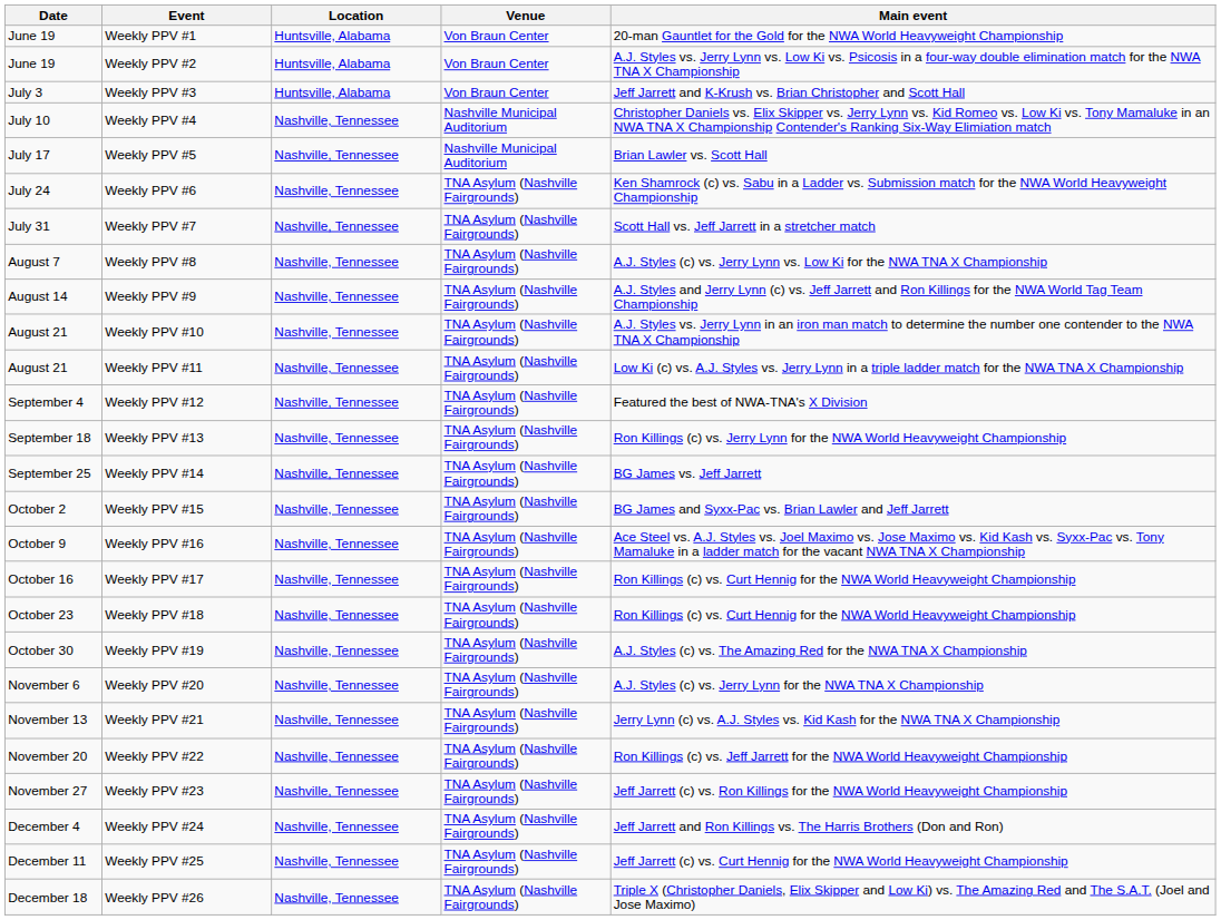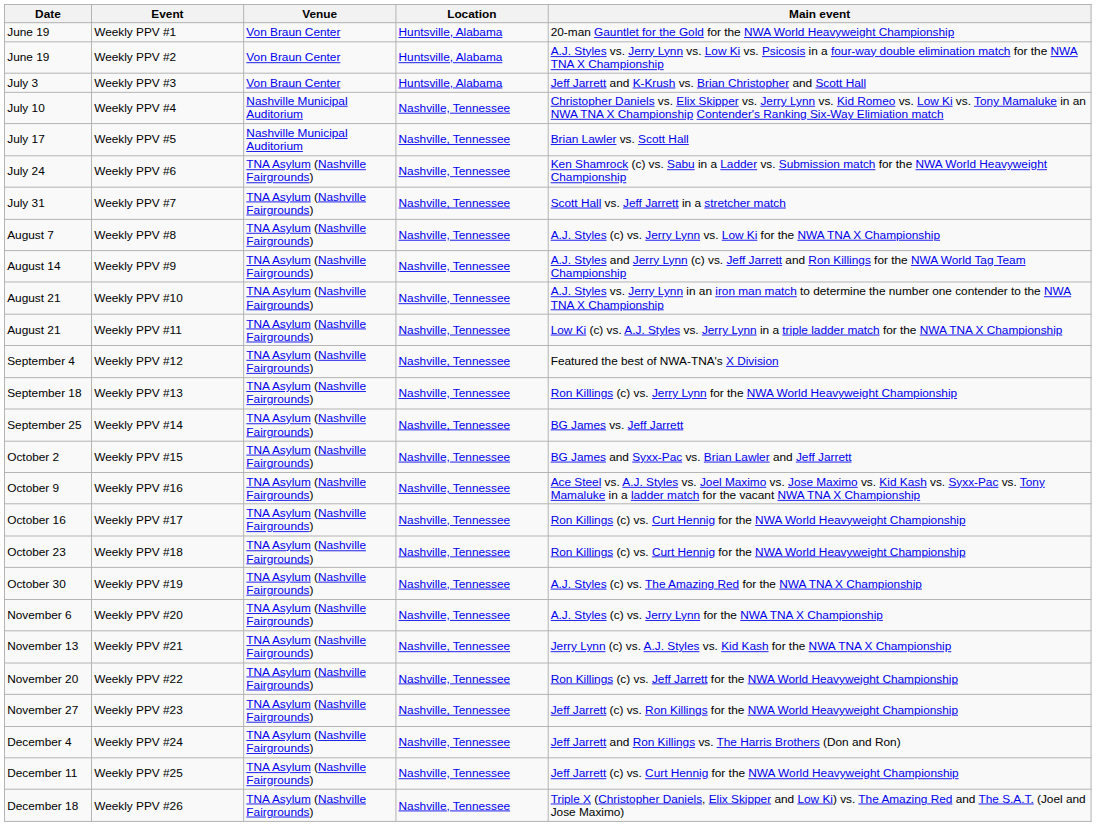 <table class="sortable wikitable succession-box" style="font-size:85%;">
 <tr>
 <th width=8%>Date</th>
 <th width=14%>Event</th>
+<th width=14%>Venue</th>
 <th width=14%>Location</th>
-<th width=14%>Venue</th>
 <th width=50%>Main event</th>
 </tr>
 <tr>
 <td>June 19</td>
 <td>Weekly PPV #1</td>
+<td><a href='#'>Von Braun Center</a></td>
 <td><a href='#'>Huntsville, Alabama</a></td>
-<td><a href='#'>Von Braun Center</a></td>
 <td>20-man <a href='#'>Gauntlet for the Gold</a> for the <a href='#'>NWA World Heavyweight Championship</a></td>
 </tr>
 <tr>
 <td>June 19<br></td>
 <td>Weekly PPV #2</td>
+<td><a href='#'>Von Braun Center</a></td>
 <td><a href='#'>Huntsville, Alabama</a></td>
-<td><a href='#'>Von Braun Center</a></td>
 <td><a href='#'>A.J. Styles</a> vs. <a href='#'>Jerry Lynn</a> vs. <a href='#'>Low Ki</a> vs. <a href='#'>Psicosis</a> in a <a href='#'>four-way double elimination match</a> for the <a href='#'>NWA TNA X Championship</a></td>
 </tr>
 <tr>
 <td>July 3</td>
 <td>Weekly PPV #3</td>
+<td><a href='#'>Von Braun Center</a></td>
 <td><a href='#'>Huntsville, Alabama</a></td>
-<td><a href='#'>Von Braun Center</a></td>
 <td><a href='#'>Jeff Jarrett</a> and <a href='#'>K-Krush</a> vs. <a href='#'>Brian Christopher</a> and <a href='#'>Scott Hall</a></td>
 </tr>
 <tr>
 <td>July 10</td>
 <td>Weekly PPV #4</td>
+<td><a href='#'>Nashville Municipal Auditorium</a></td>
 <td><a href='#'>Nashville, Tennessee</a></td>
-<td><a href='#'>Nashville Municipal Auditorium</a></td>
 <td><a href='#'>Christopher Daniels</a> vs. <a href='#'>Elix Skipper</a> vs. <a href='#'>Jerry Lynn</a> vs. <a href='#'>Kid Romeo</a> vs. <a href='#'>Low Ki</a> vs. <a href='#'>Tony Mamaluke</a> in an <a href='#'>NWA TNA X Championship</a> <a href='#'>Contender's Ranking Six-Way Elimiation match</a></td>
 </tr>
 <tr>
 <td>July 17</td>
 <td>Weekly PPV #5</td>
+<td><a href='#'>Nashville Municipal Auditorium</a></td>
 <td><a href='#'>Nashville, Tennessee</a></td>
-<td><a href='#'>Nashville Municipal Auditorium</a></td>
 <td><a href='#'>Brian Lawler</a> vs. <a href='#'>Scott Hall</a></td>
 </tr>
 <tr>
 <td>July 24</td>
 <td>Weekly PPV #6</td>
+<td><a href='#'>TNA Asylum</a> (<a href='#'>Nashville Fairgrounds</a>)</td>
 <td><a href='#'>Nashville, Tennessee</a></td>
-<td><a href='#'>TNA Asylum</a> (<a href='#'>Nashville Fairgrounds</a>)</td>
 <td><a href='#'>Ken Shamrock</a> (c) vs. <a href='#'>Sabu</a> in a <a href='#'>Ladder</a> vs. <a href='#'>Submission match</a> for the <a href='#'>NWA World Heavyweight Championship</a></td>
 </tr>
 <tr>
 <td>July 31</td>
 <td>Weekly PPV #7</td>
+<td><a href='#'>TNA Asylum</a> (<a href='#'>Nashville Fairgrounds</a>)</td>
 <td><a href='#'>Nashville, Tennessee</a></td>
-<td><a href='#'>TNA Asylum</a> (<a href='#'>Nashville Fairgrounds</a>)</td>
 <td><a href='#'>Scott Hall</a> vs. <a href='#'>Jeff Jarrett</a> in a <a href='#'>stretcher match</a></td>
 </tr>
 <tr>
 <td>August 7</td>
 <td>Weekly PPV #8</td>
+<td><a href='#'>TNA Asylum</a> (<a href='#'>Nashville Fairgrounds</a>)</td>
 <td><a href='#'>Nashville, Tennessee</a></td>
-<td><a href='#'>TNA Asylum</a> (<a href='#'>Nashville Fairgrounds</a>)</td>
 <td><a href='#'>A.J. Styles</a> (c) vs. <a href='#'>Jerry Lynn</a> vs. <a href='#'>Low Ki</a> for the <a href='#'>NWA TNA X Championship</a></td>
 </tr>
 <tr>
 <td>August 14</td>
 <td>Weekly PPV #9</td>
+<td><a href='#'>TNA Asylum</a> (<a href='#'>Nashville Fairgrounds</a>)</td>
 <td><a href='#'>Nashville, Tennessee</a></td>
-<td><a href='#'>TNA Asylum</a> (<a href='#'>Nashville Fairgrounds</a>)</td>
 <td><a href='#'>A.J. Styles</a> and <a href='#'>Jerry Lynn</a> (c) vs. <a href='#'>Jeff Jarrett</a> and <a href='#'>Ron Killings</a> for the <a href='#'>NWA World Tag Team Championship</a></td>
 </tr>
 <tr>
 <td>August 21</td>
 <td>Weekly PPV #10</td>
+<td><a href='#'>TNA Asylum</a> (<a href='#'>Nashville Fairgrounds</a>)</td>
 <td><a href='#'>Nashville, Tennessee</a></td>
-<td><a href='#'>TNA Asylum</a> (<a href='#'>Nashville Fairgrounds</a>)</td>
 <td><a href='#'>A.J. Styles</a> vs. <a href='#'>Jerry Lynn</a> in an <a href='#'>iron man match</a> to determine the number one contender to the <a href='#'>NWA TNA X Championship</a></td>
 </tr>
 <tr>
 <td>August 21<br></td>
 <td>Weekly PPV #11</td>
+<td><a href='#'>TNA Asylum</a> (<a href='#'>Nashville Fairgrounds</a>)</td>
 <td><a href='#'>Nashville, Tennessee</a></td>
-<td><a href='#'>TNA Asylum</a> (<a href='#'>Nashville Fairgrounds</a>)</td>
 <td><a href='#'>Low Ki</a> (c) vs. <a href='#'>A.J. Styles</a> vs. <a href='#'>Jerry Lynn</a> in a <a href='#'>triple ladder match</a> for the <a href='#'>NWA TNA X Championship</a></td>
 </tr>
 <tr>
 <td>September 4</td>
 <td>Weekly PPV #12</td>
+<td><a href='#'>TNA Asylum</a> (<a href='#'>Nashville Fairgrounds</a>)</td>
 <td><a href='#'>Nashville, Tennessee</a></td>
-<td><a href='#'>TNA Asylum</a> (<a href='#'>Nashville Fairgrounds</a>)</td>
 <td>Featured the best of NWA-TNA's <a href='#'>X Division</a></td>
 </tr>
 <tr>
 <td>September 18</td>
 <td>Weekly PPV #13</td>
+<td><a href='#'>TNA Asylum</a> (<a href='#'>Nashville Fairgrounds</a>)</td>
 <td><a href='#'>Nashville, Tennessee</a></td>
-<td><a href='#'>TNA Asylum</a> (<a href='#'>Nashville Fairgrounds</a>)</td>
 <td><a href='#'>Ron Killings</a> (c) vs. <a href='#'>Jerry Lynn</a> for the <a href='#'>NWA World Heavyweight Championship</a></td>
 </tr>
 <tr>
 <td>September 25</td>
 <td>Weekly PPV #14</td>
+<td><a href='#'>TNA Asylum</a> (<a href='#'>Nashville Fairgrounds</a>)</td>
 <td><a href='#'>Nashville, Tennessee</a></td>
-<td><a href='#'>TNA Asylum</a> (<a href='#'>Nashville Fairgrounds</a>)</td>
 <td><a href='#'>BG James</a> vs. <a href='#'>Jeff Jarrett</a></td>
 </tr>
 <tr>
 <td>October 2</td>
 <td>Weekly PPV #15</td>
+<td><a href='#'>TNA Asylum</a> (<a href='#'>Nashville Fairgrounds</a>)</td>
 <td><a href='#'>Nashville, Tennessee</a></td>
-<td><a href='#'>TNA Asylum</a> (<a href='#'>Nashville Fairgrounds</a>)</td>
 <td><a href='#'>BG James</a> and <a href='#'>Syxx-Pac</a> vs. <a href='#'>Brian Lawler</a> and <a href='#'>Jeff Jarrett</a></td>
 </tr>
 <tr>
 <td>October 9</td>
 <td>Weekly PPV #16</td>
+<td><a href='#'>TNA Asylum</a> (<a href='#'>Nashville Fairgrounds</a>)</td>
 <td><a href='#'>Nashville, Tennessee</a></td>
-<td><a href='#'>TNA Asylum</a> (<a href='#'>Nashville Fairgrounds</a>)</td>
 <td><a href='#'>Ace Steel</a> vs. <a href='#'>A.J. Styles</a> vs. <a href='#'>Joel Maximo</a> vs. <a href='#'>Jose Maximo</a> vs. <a href='#'>Kid Kash</a> vs. <a href='#'>Syxx-Pac</a> vs. <a href='#'>Tony Mamaluke</a> in a <a href='#'>ladder match</a> for the vacant <a href='#'>NWA TNA X Championship</a></td>
 </tr>
 <tr>
 <td>October 16</td>
 <td>Weekly PPV #17</td>
+<td><a href='#'>TNA Asylum</a> (<a href='#'>Nashville Fairgrounds</a>)</td>
 <td><a href='#'>Nashville, Tennessee</a></td>
-<td><a href='#'>TNA Asylum</a> (<a href='#'>Nashville Fairgrounds</a>)</td>
 <td><a href='#'>Ron Killings</a> (c) vs. <a href='#'>Curt Hennig</a> for the <a href='#'>NWA World Heavyweight Championship</a></td>
 </tr>
 <tr>
 <td>October 23</td>
 <td>Weekly PPV #18</td>
+<td><a href='#'>TNA Asylum</a> (<a href='#'>Nashville Fairgrounds</a>)</td>
 <td><a href='#'>Nashville, Tennessee</a></td>
-<td><a href='#'>TNA Asylum</a> (<a href='#'>Nashville Fairgrounds</a>)</td>
 <td><a href='#'>Ron Killings</a> (c) vs. <a href='#'>Curt Hennig</a> for the <a href='#'>NWA World Heavyweight Championship</a></td>
 </tr>
 <tr>
 <td>October 30</td>
 <td>Weekly PPV #19</td>
+<td><a href='#'>TNA Asylum</a>  (<a href='#'>Nashville Fairgrounds</a>)</td>
 <td><a href='#'>Nashville, Tennessee</a></td>
-<td><a href='#'>TNA Asylum</a>  (<a href='#'>Nashville Fairgrounds</a>)</td>
 <td><a href='#'>A.J. Styles</a> (c) vs. <a href='#'>The Amazing Red</a> for the <a href='#'>NWA TNA X Championship</a></td>
 </tr>
 <tr>
 <td>November 6</td>
 <td>Weekly PPV #20</td>
+<td><a href='#'>TNA Asylum</a> (<a href='#'>Nashville Fairgrounds</a>)</td>
 <td><a href='#'>Nashville, Tennessee</a></td>
-<td><a href='#'>TNA Asylum</a> (<a href='#'>Nashville Fairgrounds</a>)</td>
 <td><a href='#'>A.J. Styles</a> (c) vs. <a href='#'>Jerry Lynn</a> for the <a href='#'>NWA TNA X Championship</a></td>
 </tr>
 <tr>
 <td>November 13</td>
 <td>Weekly PPV #21</td>
+<td><a href='#'>TNA Asylum</a> (<a href='#'>Nashville Fairgrounds</a>)</td>
 <td><a href='#'>Nashville, Tennessee</a></td>
-<td><a href='#'>TNA Asylum</a> (<a href='#'>Nashville Fairgrounds</a>)</td>
 <td><a href='#'>Jerry Lynn</a> (c) vs. <a href='#'>A.J. Styles</a> vs. <a href='#'>Kid Kash</a> for the <a href='#'>NWA TNA X Championship</a></td>
 </tr>
 <tr>
 <td>November 20</td>
 <td>Weekly PPV #22</td>
+<td><a href='#'>TNA Asylum</a> (<a href='#'>Nashville Fairgrounds</a>)</td>
 <td><a href='#'>Nashville, Tennessee</a></td>
-<td><a href='#'>TNA Asylum</a> (<a href='#'>Nashville Fairgrounds</a>)</td>
 <td><a href='#'>Ron Killings</a> (c) vs. <a href='#'>Jeff Jarrett</a> for the <a href='#'>NWA World Heavyweight Championship</a></td>
 </tr>
 <tr>
 <td>November 27</td>
 <td>Weekly PPV #23</td>
+<td><a href='#'>TNA Asylum</a> (<a href='#'>Nashville Fairgrounds</a>)</td>
 <td><a href='#'>Nashville, Tennessee</a></td>
-<td><a href='#'>TNA Asylum</a> (<a href='#'>Nashville Fairgrounds</a>)</td>
 <td><a href='#'>Jeff Jarrett</a> (c) vs. <a href='#'>Ron Killings</a> for the <a href='#'>NWA World Heavyweight Championship</a></td>
 </tr>
 <tr>
 <td>December 4</td>
 <td>Weekly PPV #24</td>
+<td><a href='#'>TNA Asylum</a> (<a href='#'>Nashville Fairgrounds</a>)</td>
 <td><a href='#'>Nashville, Tennessee</a></td>
-<td><a href='#'>TNA Asylum</a> (<a href='#'>Nashville Fairgrounds</a>)</td>
 <td><a href='#'>Jeff Jarrett</a> and <a href='#'>Ron Killings</a> vs. <a href='#'>The Harris Brothers</a> (Don and Ron)</td>
 </tr>
 <tr>
 <td>December 11</td>
 <td>Weekly PPV #25</td>
+<td><a href='#'>TNA Asylum</a> (<a href='#'>Nashville Fairgrounds</a>)</td>
 <td><a href='#'>Nashville, Tennessee</a></td>
-<td><a href='#'>TNA Asylum</a> (<a href='#'>Nashville Fairgrounds</a>)</td>
 <td><a href='#'>Jeff Jarrett</a> (c) vs. <a href='#'>Curt Hennig</a> for the <a href='#'>NWA World Heavyweight Championship</a></td>
 </tr>
 <tr>
 <td>December 18</td>
 <td>Weekly PPV #26</td>
+<td><a href='#'>TNA Asylum</a> (<a href='#'>Nashville Fairgrounds</a>)</td>
 <td><a href='#'>Nashville, Tennessee</a></td>
-<td><a href='#'>TNA Asylum</a> (<a href='#'>Nashville Fairgrounds</a>)</td>
 <td><a href='#'>Triple X</a> (<a href='#'>Christopher Daniels</a>, <a href='#'>Elix Skipper</a> and <a href='#'>Low Ki</a>) vs. <a href='#'>The Amazing Red</a> and <a href='#'>The S.A.T.</a> (Joel and Jose Maximo)</td>
 </tr>
 </table>
